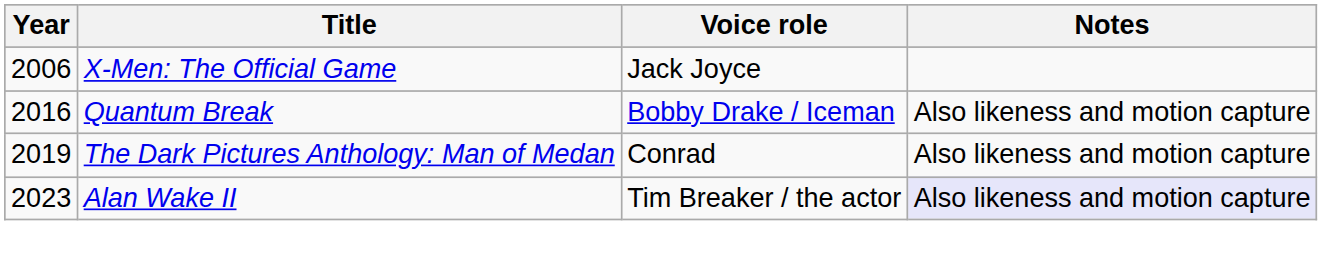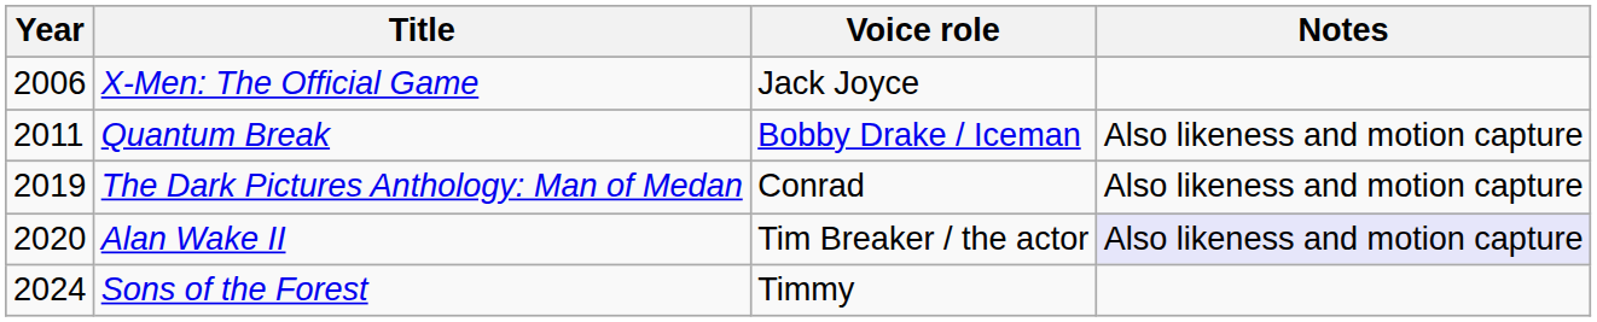 <table class="wikitable sortable">
 <tr>
 <th>Year</th>
 <th>Title</th>
 <th>Voice role</th>
 <th class="unsortable">Notes</th>
 </tr>
 <tr>
 <td>2006</td>
 <td><em><a href='#'>X-Men: The Official Game</a></em></td>
 <td>Jack Joyce</td>
 <td></td>
 </tr>
 <tr>
-<td>2016</td>
+<td>2011</td>
 <td><em><a href='#'>Quantum Break</a></em></td>
 <td><a href='#'>Bobby Drake / Iceman</a></td>
 <td>Also likeness and motion capture</td>
 </tr>
 <tr>
 <td>2019</td>
 <td><em><a href='#'>The Dark Pictures Anthology: Man of Medan</a></em></td>
 <td>Conrad</td>
 <td>Also likeness and motion capture</td>
 </tr>
 <tr>
-<td>2023</td>
+<td>2020</td>
 <td><em><a href='#'>Alan Wake II</a></em></td>
 <td>Tim Breaker / the actor</td>
 <td style="background: lavender;">Also likeness and motion capture</td>
 </tr>
+<tr>
+<td>2024</td>
+<td><em><a href='#'>Sons of the Forest</a></em></td>
+<td>Timmy</td>
+<td></td>
+</tr>
 </table>
